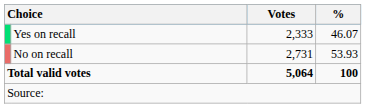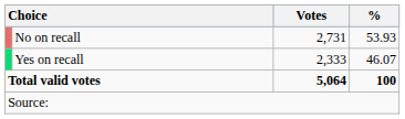 <table class="wikitable" style="text-align:right;margin-right:1em; font-size:95%">
 <tr style="background:#09a8ff; text-align:center;">
 <th colspan="2" style="text-align:left; width:300px;">Choice</th>
 <th style="width:80px;">Votes</th>
 <th style="width:50px;">%</th>
 </tr>
 <tr>
+<td style="background: rgb(233, 107, 103);"></td>
+<td style="text-align:left;">No on recall</td>
+<td>2,731</td>
+<td>53.93</td>
+</tr>
+<tr>
 <td style="background: rgb(1, 223, 116); width:1px"></td>
 <td style="text-align:left;">Yes on recall</td>
 <td>2,333</td>
 <td>46.07</td>
-</tr>
-<tr>
-<td style="background: rgb(233, 107, 103);"></td>
-<td style="text-align:left;">No on recall</td>
-<td>2,731</td>
-<td>53.93</td>
 </tr>
 <tr>
 <td style="text-align:left;" colspan="2"><strong>Total valid votes</strong></td>
 <td><strong>5,064</strong></td>
 <td><strong>100</strong></td>
 </tr>
 <tr>
 <td colspan=4 style="text-align:left;">Source:</td>
 </tr>
 </table>
